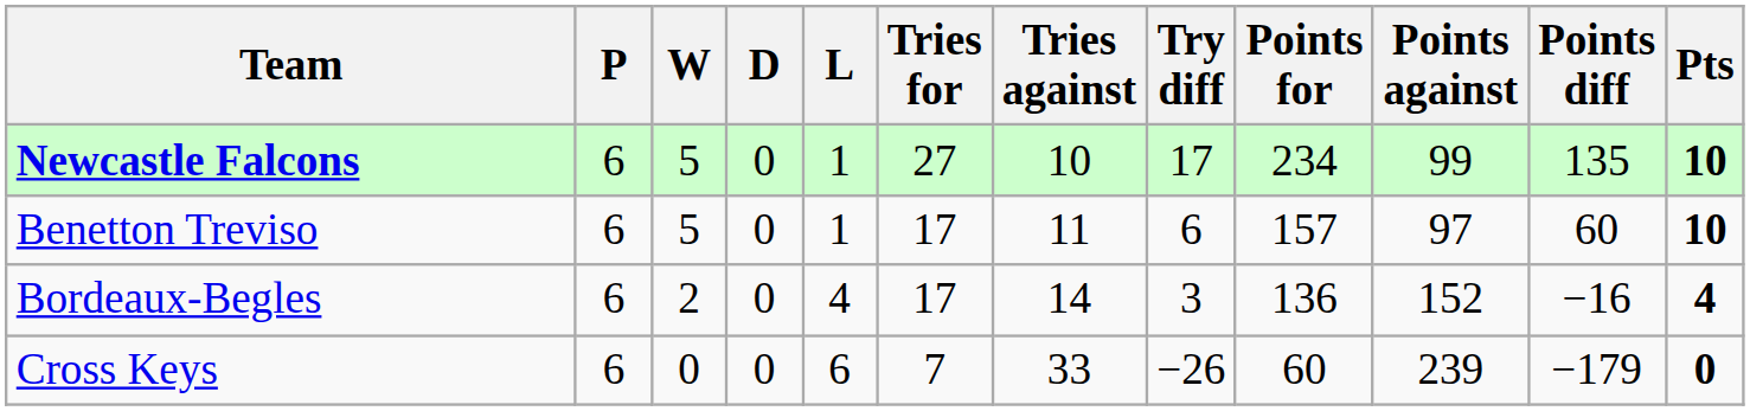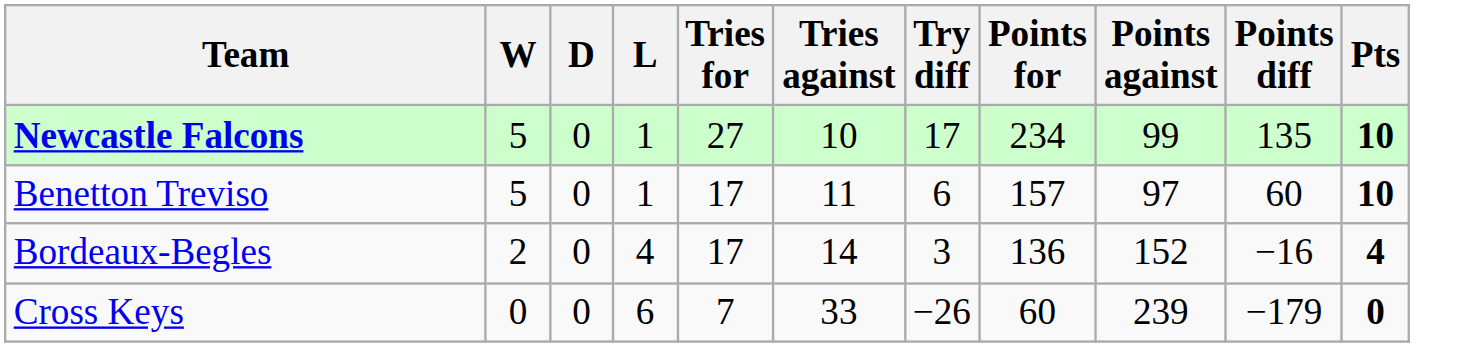 <table class="wikitable" style="text-align: center;">
 <tr>
 <th width="200">Team</th>
-<th width="20">P</th>
 <th width="20">W</th>
 <th width="20">D</th>
 <th width="20">L</th>
 <th width="20">Tries for</th>
 <th width="20">Tries against</th>
 <th width="20">Try diff</th>
 <th width="20">Points for</th>
 <th width="20">Points against</th>
 <th width="25">Points diff</th>
 <th width="20">Pts</th>
 </tr>
 <tr bgcolor="#ccffcc">
 <td align="left"> <strong><a href='#'>Newcastle Falcons</a></strong></td>
-<td>6</td>
 <td>5</td>
 <td>0</td>
 <td>1</td>
 <td>27</td>
 <td>10</td>
 <td>17</td>
 <td>234</td>
 <td>99</td>
 <td>135</td>
 <td><strong>10</strong></td>
 </tr>
 <tr>
 <td align="left"> <a href='#'>Benetton Treviso</a></td>
-<td>6</td>
 <td>5</td>
 <td>0</td>
 <td>1</td>
 <td>17</td>
 <td>11</td>
 <td>6</td>
 <td>157</td>
 <td>97</td>
 <td>60</td>
 <td><strong>10</strong></td>
 </tr>
 <tr>
 <td align="left"> <a href='#'>Bordeaux-Begles</a></td>
-<td>6</td>
 <td>2</td>
 <td>0</td>
 <td>4</td>
 <td>17</td>
 <td>14</td>
 <td>3</td>
 <td>136</td>
 <td>152</td>
 <td>−16</td>
 <td><strong>4</strong></td>
 </tr>
 <tr>
 <td align="left"> <a href='#'>Cross Keys</a></td>
-<td>6</td>
 <td>0</td>
 <td>0</td>
 <td>6</td>
 <td>7</td>
 <td>33</td>
 <td>−26</td>
 <td>60</td>
 <td>239</td>
 <td>−179</td>
 <td><strong>0</strong></td>
 </tr>
 </table>
